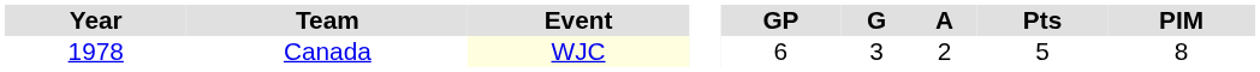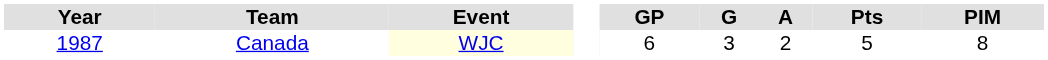 <table border="0" cellpadding="1" cellspacing="0" style="text-align:center; width:50em">
 <tr ALIGN="center" bgcolor="#e0e0e0">
 <th>Year</th>
 <th>Team</th>
 <th>Event</th>
 <th rowspan="99" bgcolor="#ffffff"> </th>
 <th>GP</th>
 <th>G</th>
 <th>A</th>
 <th>Pts</th>
 <th>PIM</th>
 </tr>
 <tr>
-<td><a href='#'>1978</a></td>
+<td><a href='#'>1987</a></td>
 <td><a href='#'>Canada</a></td>
 <td style="background: lightyellow;"><a href='#'>WJC</a></td>
 <td>6</td>
 <td>3</td>
 <td>2</td>
 <td>5</td>
 <td>8</td>
 </tr>
 </table>
